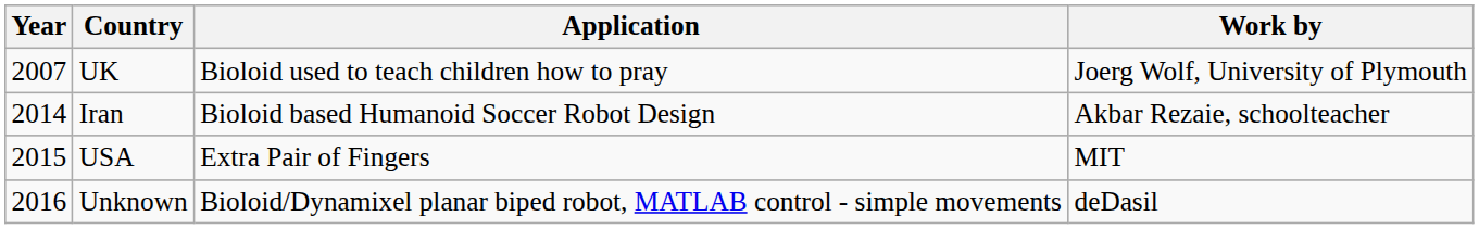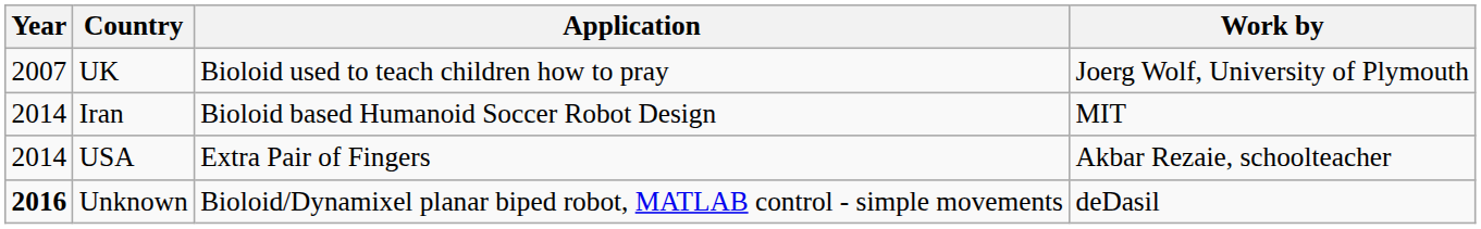 <table class="wikitable">
 <tr>
 <th>Year</th>
 <th>Country</th>
 <th>Application</th>
 <th>Work by</th>
 </tr>
 <tr>
 <td>2007</td>
 <td>UK</td>
 <td>Bioloid used to teach children how to pray</td>
 <td>Joerg Wolf, University of Plymouth</td>
 </tr>
 <tr>
 <td>2014</td>
 <td>Iran</td>
 <td>Bioloid based Humanoid Soccer Robot Design</td>
+<td>MIT</td>
+</tr>
+<tr m, yn>
+<td>2014</td>
+<td>USA</td>
+<td>Extra Pair of Fingers</td>
 <td>Akbar Rezaie, schoolteacher</td>
 </tr>
-<tr m, yn>
-<td>2015</td>
-<td>USA</td>
-<td>Extra Pair of Fingers</td>
-<td>MIT</td>
-</tr>
 <tr>
-<td>2016</td>
+<td><strong>2016</strong></td>
 <td>Unknown</td>
 <td>Bioloid/Dynamixel planar biped robot, <a href='#'>MATLAB</a> control - simple movements</td>
 <td>deDasil</td>
 </tr>
 </table>
